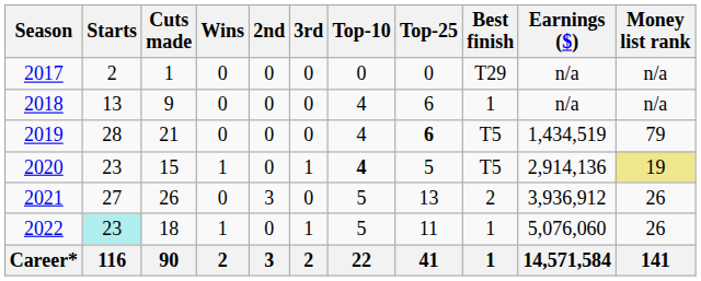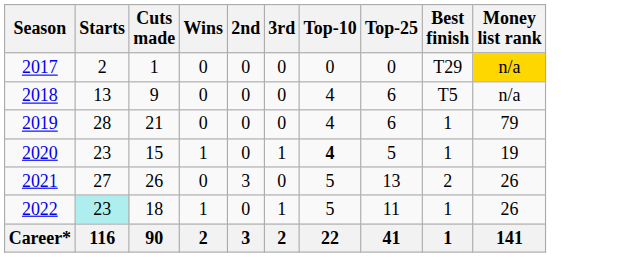 <table class="wikitable" style="text-align:center">
 <tr>
 <th>Season</th>
 <th>Starts</th>
 <th>Cuts<br>made</th>
 <th>Wins</th>
 <th>2nd</th>
 <th>3rd</th>
 <th>Top-10</th>
 <th>Top-25</th>
 <th>Best<br>finish</th>
-<th>Earnings<br>(<a href='#'>$</a>)</th>
 <th>Money<br>list rank</th>
 </tr>
 <tr>
 <td><a href='#'>2017</a></td>
 <td>2</td>
 <td>1</td>
 <td>0</td>
 <td>0</td>
 <td>0</td>
 <td>0</td>
 <td>0</td>
 <td>T29</td>
-<td style="text-align:center;">n/a</td>
-<td>n/a</td>
+<td style="background: gold;">n/a</td>
 </tr>
 <tr>
 <td><a href='#'>2018</a></td>
 <td>13</td>
 <td>9</td>
 <td>0</td>
 <td>0</td>
 <td>0</td>
 <td>4</td>
 <td>6</td>
-<td>1</td>
-<td style="text-align:center;">n/a</td>
+<td>T5</td>
 <td>n/a</td>
 </tr>
 <tr>
 <td><a href='#'>2019</a></td>
 <td>28</td>
 <td>21</td>
 <td>0</td>
 <td>0</td>
 <td>0</td>
 <td>4</td>
-<td><strong>6</strong></td>
-<td>T5</td>
-<td style="text-align:center;">1,434,519</td>
+<td>6</td>
+<td>1</td>
 <td>79</td>
 </tr>
 <tr>
 <td><a href='#'>2020</a></td>
 <td>23</td>
 <td>15</td>
 <td>1</td>
 <td>0</td>
 <td>1</td>
 <td><strong>4</strong></td>
 <td>5</td>
-<td>T5</td>
-<td style="text-align:center;">2,914,136</td>
-<td style="background: khaki;">19</td>
+<td>1</td>
+<td>19</td>
 </tr>
 <tr>
 <td><a href='#'>2021</a></td>
 <td>27</td>
 <td>26</td>
 <td>0</td>
 <td>3</td>
 <td>0</td>
 <td>5</td>
 <td>13</td>
 <td>2</td>
-<td style="text-align:center;">3,936,912</td>
 <td>26</td>
 </tr>
 <tr>
 <td><a href='#'>2022</a></td>
 <td style="background: paleturquoise;">23</td>
 <td>18</td>
 <td>1</td>
 <td>0</td>
 <td>1</td>
 <td>5</td>
 <td>11</td>
 <td>1</td>
-<td style="text-align:center;">5,076,060</td>
 <td>26</td>
 </tr>
 <tr>
 <th>Career*</th>
 <th>116</th>
 <th>90</th>
 <th>2</th>
 <th>3</th>
 <th>2</th>
 <th>22</th>
 <th>41</th>
 <th>1</th>
-<th>14,571,584</th>
 <th>141</th>
 </tr>
 </table>
